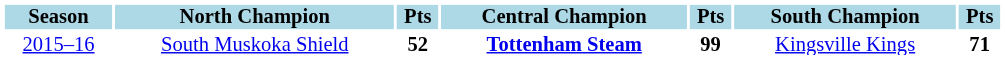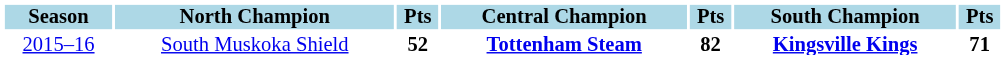 <table cellpadding="0" width="700px" style="font-size: 90%;">
 <tr bgcolor="#ADD8E6" align="center">
 <th style= width="60"><strong>Season</strong></th>
 <th style= width="183"><strong>North Champion</strong></th>
 <th style= width="30"><strong>Pts</strong></th>
 <th style= width="183"><strong>Central Champion</strong></th>
 <th style= width="30"><strong>Pts</strong></th>
 <th style= width="183"><strong>South Champion</strong></th>
 <th style= width="30"><strong>Pts</strong></th>
 </tr>
 <tr align="center">
 <td><a href='#'>2015–16</a></td>
 <td><a href='#'>South Muskoka Shield</a></td>
 <td><strong>52</strong></td>
 <td><strong><a href='#'>Tottenham Steam</a></strong></td>
-<td><strong>99</strong></td>
-<td><a href='#'>Kingsville Kings</a></td>
+<td><strong>82</strong></td>
+<td><strong><a href='#'>Kingsville Kings</a></strong></td>
 <td><strong>71</strong></td>
 </tr>
 </table>
